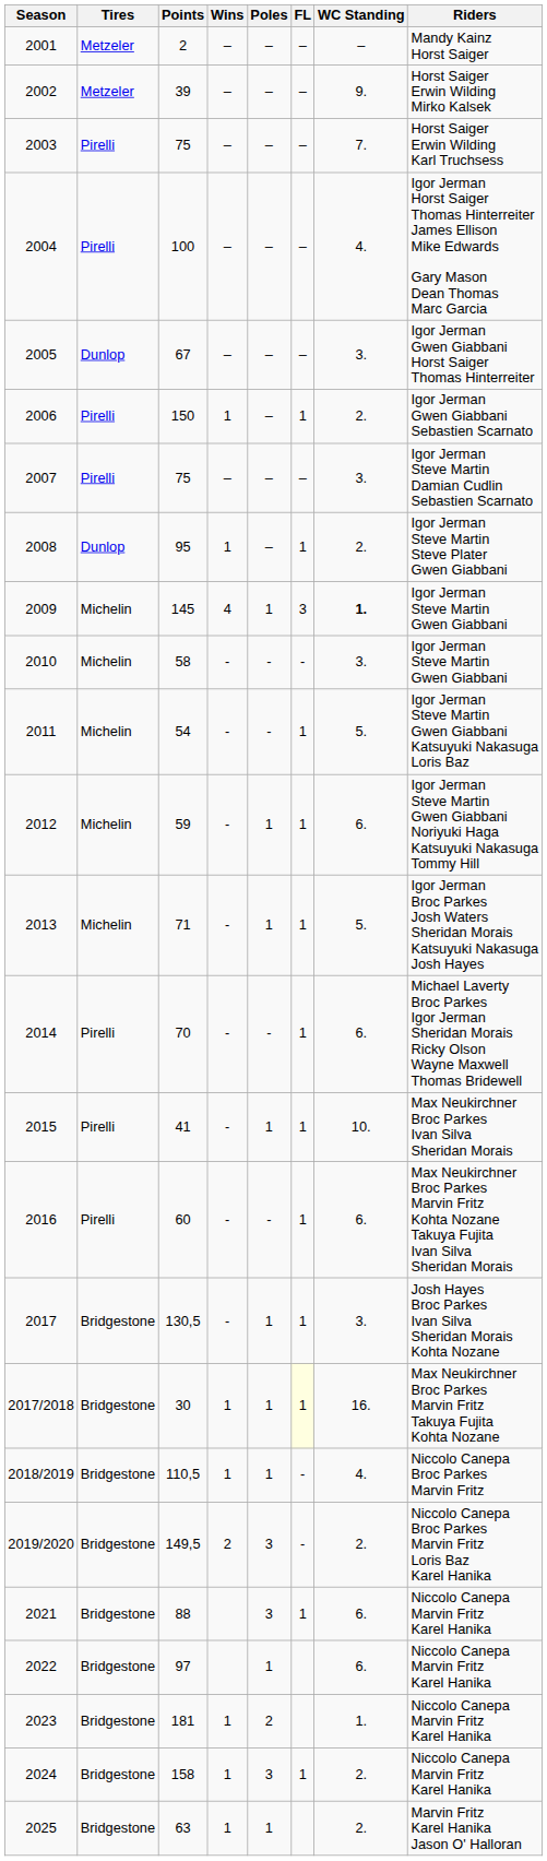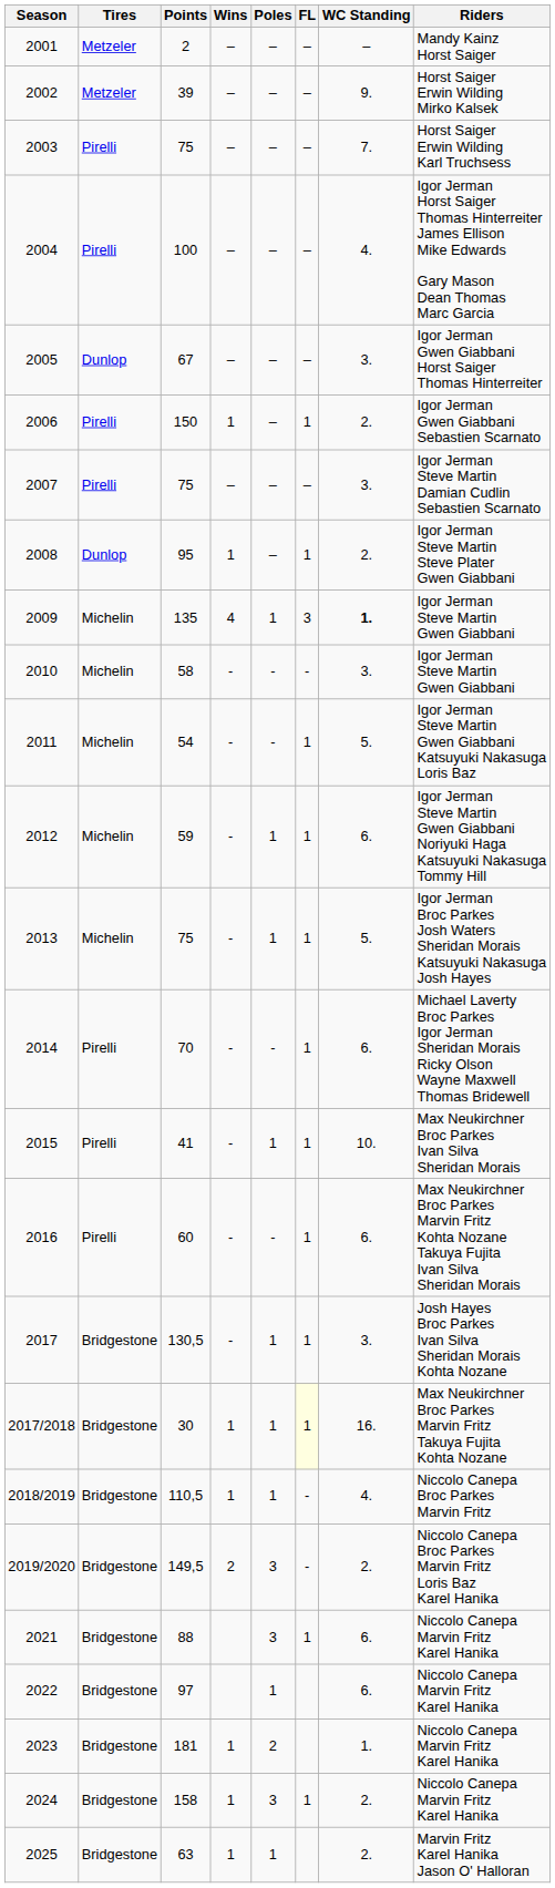 <table class="wikitable">
 <tr class="hintergrundfarbe5">
 <th>Season</th>
 <th>Tires</th>
 <th>Points</th>
 <th>Wins</th>
 <th>Poles</th>
 <th>FL</th>
 <th>WC Standing</th>
 <th>Riders</th>
 </tr>
 <tr>
 <td align="center">2001</td>
 <td> <a href='#'>Metzeler</a></td>
 <td align="center">2</td>
 <td align="center">–</td>
 <td align="center">–</td>
 <td align="center">–</td>
 <td align="center">–</td>
 <td> Mandy Kainz  <br>  Horst Saiger</td>
 </tr>
 <tr>
 <td align="center">2002</td>
 <td> <a href='#'>Metzeler</a></td>
 <td align="center">39</td>
 <td align="center">–</td>
 <td align="center">–</td>
 <td align="center">–</td>
 <td align="center">9.</td>
 <td> Horst Saiger  <br>  Erwin Wilding  <br>  Mirko Kalsek</td>
 </tr>
 <tr>
 <td align="center">2003</td>
 <td> <a href='#'>Pirelli</a></td>
 <td align="center">75</td>
 <td align="center">–</td>
 <td align="center">–</td>
 <td align="center">–</td>
 <td align="center">7.</td>
 <td> Horst Saiger <br>  Erwin Wilding <br>  Karl Truchsess</td>
 </tr>
 <tr>
 <td align="center">2004</td>
 <td> <a href='#'>Pirelli</a></td>
 <td align="center">100</td>
 <td align="center">–</td>
 <td align="center">–</td>
 <td align="center">–</td>
 <td align="center">4.</td>
 <td> Igor Jerman <br>  Horst Saiger <br>  Thomas Hinterreiter <br>  James Ellison <br>  Mike Edwards <br><br> Gary Mason <br>  Dean Thomas <br>  Marc Garcia</td>
 </tr>
 <tr>
 <td align="center">2005</td>
 <td> <a href='#'>Dunlop</a></td>
 <td align="center">67</td>
 <td align="center">–</td>
 <td align="center">–</td>
 <td align="center">–</td>
 <td align="center">3.</td>
 <td> Igor Jerman <br>  Gwen Giabbani <br>  Horst Saiger <br>  Thomas Hinterreiter</td>
 </tr>
 <tr>
 <td align="center">2006</td>
 <td> <a href='#'>Pirelli</a></td>
 <td align="center">150</td>
 <td align="center">1</td>
 <td align="center">–</td>
 <td align="center">1</td>
 <td align="center">2.</td>
 <td> Igor Jerman <br>  Gwen Giabbani <br>  Sebastien Scarnato</td>
 </tr>
 <tr>
 <td align="center">2007</td>
 <td> <a href='#'>Pirelli</a></td>
 <td align="center">75</td>
 <td align="center">–</td>
 <td align="center">–</td>
 <td align="center">–</td>
 <td align="center">3.</td>
 <td> Igor Jerman <br>  Steve Martin <br>  Damian Cudlin <br>  Sebastien Scarnato</td>
 </tr>
 <tr>
 <td align="center">2008</td>
 <td> <a href='#'>Dunlop</a></td>
 <td align="center">95</td>
 <td align="center">1</td>
 <td align="center">–</td>
 <td align="center">1</td>
 <td align="center">2.</td>
 <td> Igor Jerman <br>  Steve Martin <br>  Steve Plater <br>  Gwen Giabbani</td>
 </tr>
 <tr>
 <td align="center">2009</td>
 <td> Michelin</td>
-<td align="center">145</td>
+<td align="center">135</td>
 <td align="center">4</td>
 <td align="center">1</td>
 <td align="center">3</td>
 <td align="center"><strong>1.</strong></td>
 <td> Igor Jerman <br>  Steve Martin <br>   Gwen Giabbani</td>
 </tr>
 <tr>
 <td align="center">2010</td>
 <td> Michelin</td>
 <td align="center">58</td>
 <td align="center">-</td>
 <td align="center">-</td>
 <td align="center">-</td>
 <td align="center">3.</td>
 <td> Igor Jerman <br>  Steve Martin <br>   Gwen Giabbani</td>
 </tr>
 <tr>
 <td align="center">2011</td>
 <td> Michelin</td>
 <td align="center">54</td>
 <td align="center">-</td>
 <td align="center">-</td>
 <td align="center">1</td>
 <td align="center">5.</td>
 <td> Igor Jerman <br>  Steve Martin <br>   Gwen Giabbani <br>   Katsuyuki Nakasuga <br>   Loris Baz</td>
 </tr>
 <tr>
 <td align="center">2012</td>
 <td> Michelin</td>
 <td align="center">59</td>
 <td align="center">-</td>
 <td align="center">1</td>
 <td align="center">1</td>
 <td align="center">6.</td>
 <td> Igor Jerman <br>  Steve Martin <br>   Gwen Giabbani <br>   Noriyuki Haga <br>   Katsuyuki Nakasuga <br>  Tommy Hill</td>
 </tr>
 <tr>
 <td align="center">2013</td>
 <td> Michelin</td>
-<td align="center">71</td>
+<td align="center">75</td>
 <td align="center">-</td>
 <td align="center">1</td>
 <td align="center">1</td>
 <td align="center">5.</td>
 <td> Igor Jerman <br>  Broc Parkes <br>   Josh Waters <br>   Sheridan Morais <br>   Katsuyuki Nakasuga <br>  Josh Hayes</td>
 </tr>
 <tr>
 <td align="center">2014</td>
 <td> Pirelli</td>
 <td align="center">70</td>
 <td align="center">-</td>
 <td align="center">-</td>
 <td align="center">1</td>
 <td align="center">6.</td>
 <td> Michael Laverty <br>  Broc Parkes <br>   Igor Jerman <br>   Sheridan Morais <br>   Ricky Olson <br>  Wayne Maxwell <br>   Thomas Bridewell <br></td>
 </tr>
 <tr>
 <td align="center">2015</td>
 <td> Pirelli</td>
 <td align="center">41</td>
 <td align="center">-</td>
 <td align="center">1</td>
 <td align="center">1</td>
 <td align="center">10.</td>
 <td> Max Neukirchner <br>  Broc Parkes <br>   Ivan Silva <br>   Sheridan Morais <br></td>
 </tr>
 <tr>
 <td align="center">2016</td>
 <td> Pirelli</td>
 <td align="center">60</td>
 <td align="center">-</td>
 <td align="center">-</td>
 <td align="center">1</td>
 <td align="center">6.</td>
 <td> Max Neukirchner <br>  Broc Parkes <br>   Marvin Fritz <br>   Kohta Nozane <br>  Takuya Fujita <br>   Ivan Silva <br>   Sheridan Morais <br></td>
 </tr>
 <tr>
 <td align="center">2017</td>
 <td> Bridgestone</td>
 <td align="center">130,5</td>
 <td align="center">-</td>
 <td align="center">1</td>
 <td align="center">1</td>
 <td align="center">3.</td>
 <td> Josh Hayes <br>  Broc Parkes <br>   Ivan Silva <br>   Sheridan Morais <br>   Kohta Nozane <br></td>
 </tr>
 <tr>
 <td align="center">2017/2018</td>
 <td> Bridgestone</td>
 <td align="center">30</td>
 <td align="center">1</td>
 <td align="center">1</td>
 <td align="center" style="background: lightyellow;">1</td>
 <td align="center">16.</td>
 <td> Max Neukirchner <br>  Broc Parkes <br>   Marvin Fritz <br>  Takuya Fujita <br>  Kohta Nozane <br></td>
 </tr>
 <tr>
 <td align="center">2018/2019</td>
 <td> Bridgestone</td>
 <td align="center">110,5</td>
 <td align="center">1</td>
 <td align="center">1</td>
 <td align="center">-</td>
 <td align="center">4.</td>
 <td> Niccolo Canepa <br>  Broc Parkes <br>   Marvin Fritz <br></td>
 </tr>
 <tr>
 <td align="center">2019/2020</td>
 <td> Bridgestone</td>
 <td align="center">149,5</td>
 <td align="center">2</td>
 <td align="center">3</td>
 <td align="center">-</td>
 <td align="center">2.</td>
 <td> Niccolo Canepa <br>  Broc Parkes <br>   Marvin Fritz <br>   Loris Baz <br>   Karel Hanika <br></td>
 </tr>
 <tr>
 <td align="center">2021</td>
 <td> Bridgestone</td>
 <td align="center">88</td>
 <td align="center"></td>
 <td align="center">3</td>
 <td align="center">1</td>
 <td align="center">6.</td>
 <td> Niccolo Canepa <br>  Marvin Fritz <br>   Karel Hanika <br></td>
 </tr>
 <tr>
 <td align="center">2022</td>
 <td> Bridgestone</td>
 <td align="center">97</td>
 <td align="center"></td>
 <td align="center">1</td>
 <td align="center"></td>
 <td align="center">6.</td>
 <td> Niccolo Canepa <br>  Marvin Fritz <br>   Karel Hanika <br></td>
 </tr>
 <tr>
 <td align="center">2023</td>
 <td> Bridgestone</td>
 <td align="center">181</td>
 <td align="center">1</td>
 <td align="center">2</td>
 <td align="center"></td>
 <td align="center">1.</td>
 <td> Niccolo Canepa <br>  Marvin Fritz <br>   Karel Hanika <br></td>
 </tr>
 <tr>
 <td align="center">2024</td>
 <td> Bridgestone</td>
 <td align="center">158</td>
 <td align="center">1</td>
 <td align="center">3</td>
 <td align="center">1</td>
 <td align="center">2.</td>
 <td> Niccolo Canepa <br>  Marvin Fritz <br>   Karel Hanika <br></td>
 </tr>
 <tr>
 <td align="center">2025</td>
 <td> Bridgestone</td>
 <td align="center">63</td>
 <td align="center">1</td>
 <td align="center">1</td>
 <td align="center"></td>
 <td align="center">2.</td>
 <td> Marvin Fritz <br>   Karel Hanika <br>  Jason O' Halloran <br></td>
 </tr>
 </table>
